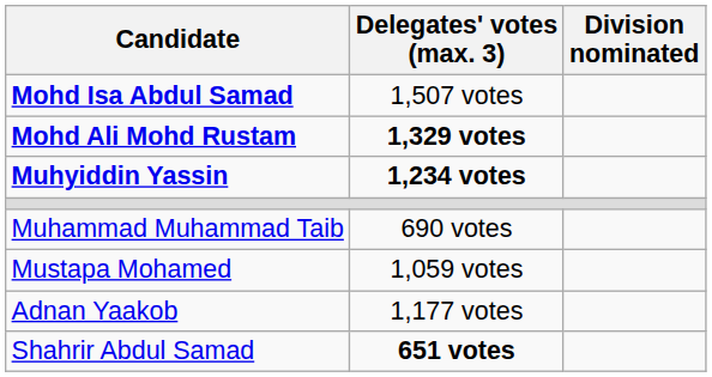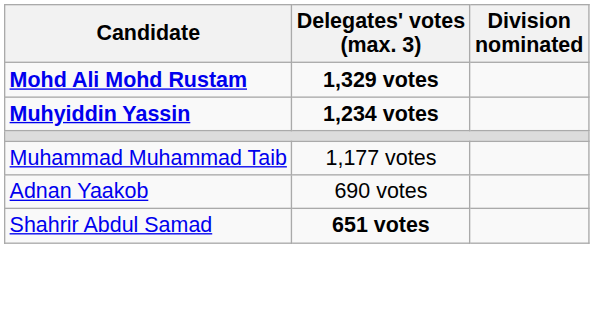 <table class=wikitable>
 <tr>
 <th>Candidate</th>
 <th>Delegates' votes<br>(max. 3)</th>
 <th>Division <br>nominated</th>
-</tr>
-<tr>
-<td><strong><a href='#'>Mohd Isa Abdul Samad</a></strong></td>
-<td align=center>1,507 votes</td>
-<td align=center><strong></strong></td>
 </tr>
 <tr>
 <td><strong><a href='#'>Mohd Ali Mohd Rustam</a></strong></td>
 <td align=center><strong>1,329 votes</strong></td>
 <td align=center><strong></strong></td>
 </tr>
 <tr>
 <td><strong><a href='#'>Muhyiddin Yassin</a></strong></td>
 <td align=center><strong>1,234 votes</strong></td>
 <td align=center><strong></strong></td>
 </tr>
 <tr>
 <td colspan=3 bgcolor=dcdcdc></td>
 </tr>
 <tr>
 <td><a href='#'>Muhammad Muhammad Taib</a></td>
-<td align=center>690 votes</td>
-<td align=center></td>
-</tr>
-<tr>
-<td><a href='#'>Mustapa Mohamed</a></td>
-<td align=center>1,059 votes</td>
+<td align=center>1,177 votes</td>
 <td align=center></td>
 </tr>
 <tr>
 <td><a href='#'>Adnan Yaakob</a></td>
-<td align=center>1,177 votes</td>
+<td align=center>690 votes</td>
 <td align=center></td>
 </tr>
 <tr>
 <td><a href='#'>Shahrir Abdul Samad</a></td>
 <td align=center><strong>651 votes</strong></td>
 <td align=center></td>
 </tr>
 </table>
